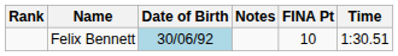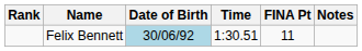 <table class="wikitable sortable" style="text-align:center">
 <tr>
 <th>Rank</th>
 <th>Name</th>
 <th>Date of Birth</th>
+<th>Time</th>
+<th>FINA Pt</th>
 <th>Notes</th>
-<th>FINA Pt</th>
-<th>Time</th>
 </tr>
 <tr>
 <td></td>
 <td align=left> Felix Bennett</td>
 <td style="background: lightblue;">30/06/92</td>
+<td>1:30.51</td>
+<td>11</td>
 <td></td>
-<td>10</td>
-<td>1:30.51</td>
 </tr>
 </table>
